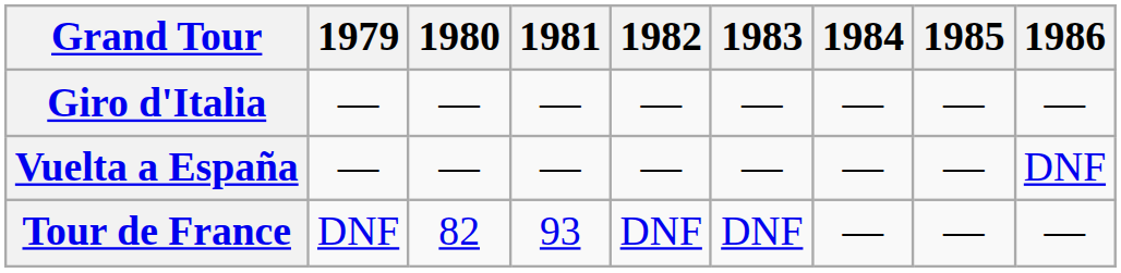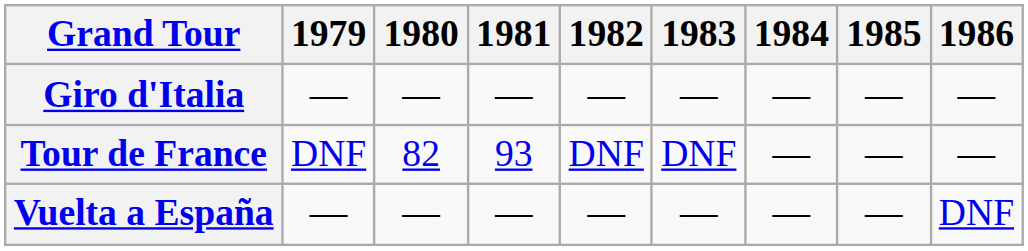 <table class="wikitable plainrowheaders">
 <tr>
 <th scope="col"><a href='#'>Grand Tour</a></th>
 <th scope="col">1979</th>
 <th scope="col">1980</th>
 <th scope="col">1981</th>
 <th scope="col">1982</th>
 <th scope="col">1983</th>
 <th scope="col">1984</th>
 <th scope="col">1985</th>
 <th scope="col">1986</th>
 </tr>
 <tr style="text-align:center;">
 <th scope="row"> <a href='#'>Giro d'Italia</a></th>
 <td>—</td>
 <td>—</td>
 <td>—</td>
 <td>—</td>
 <td>—</td>
 <td>—</td>
 <td>—</td>
 <td>—</td>
 </tr>
 <tr style="text-align:center;">
+<th scope="row"> <a href='#'>Tour de France</a></th>
+<td><a href='#'>DNF</a></td>
+<td><a href='#'>82</a></td>
+<td><a href='#'>93</a></td>
+<td><a href='#'>DNF</a></td>
+<td><a href='#'>DNF</a></td>
+<td>—</td>
+<td>—</td>
+<td>—</td>
+</tr>
+<tr style="text-align:center;">
 <th scope="row"> <a href='#'>Vuelta a España</a></th>
 <td>—</td>
 <td>—</td>
 <td>—</td>
 <td>—</td>
 <td>—</td>
 <td>—</td>
 <td>—</td>
 <td><a href='#'>DNF</a></td>
 </tr>
-<tr style="text-align:center;">
-<th scope="row"> <a href='#'>Tour de France</a></th>
-<td><a href='#'>DNF</a></td>
-<td><a href='#'>82</a></td>
-<td><a href='#'>93</a></td>
-<td><a href='#'>DNF</a></td>
-<td><a href='#'>DNF</a></td>
-<td>—</td>
-<td>—</td>
-<td>—</td>
-</tr>
 </table>
